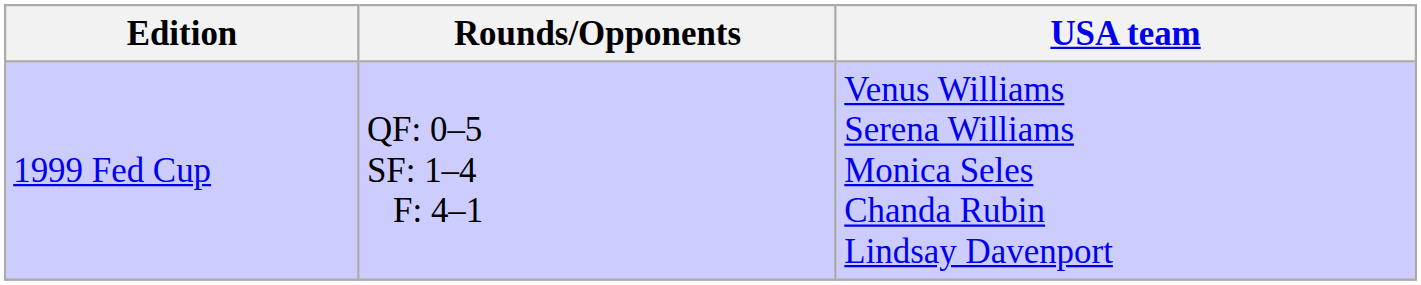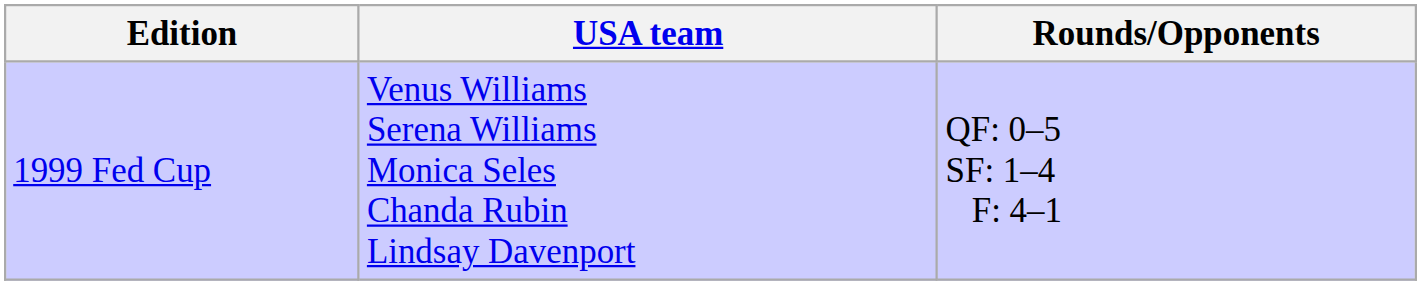 <table class=wikitable style=font-size:97%;background:EBC2AF>
 <tr>
 <th width=150>Edition</th>
+<th width=250> <a href='#'>USA team</a></th>
 <th width=205>Rounds/Opponents</th>
-<th width=250> <a href='#'>USA team</a></th>
 </tr>
 <tr bgcolor=CCCCFF>
 <td><a href='#'>1999 Fed Cup</a></td>
+<td><a href='#'>Venus Williams</a><br><a href='#'>Serena Williams</a><br><a href='#'>Monica Seles</a><br> <a href='#'>Chanda Rubin</a><br><a href='#'>Lindsay Davenport</a></td>
 <td>QF:  0–5 <br>SF:  1–4 <br>   F:  4–1 </td>
-<td><a href='#'>Venus Williams</a><br><a href='#'>Serena Williams</a><br><a href='#'>Monica Seles</a><br> <a href='#'>Chanda Rubin</a><br><a href='#'>Lindsay Davenport</a></td>
 </tr>
 </table>
